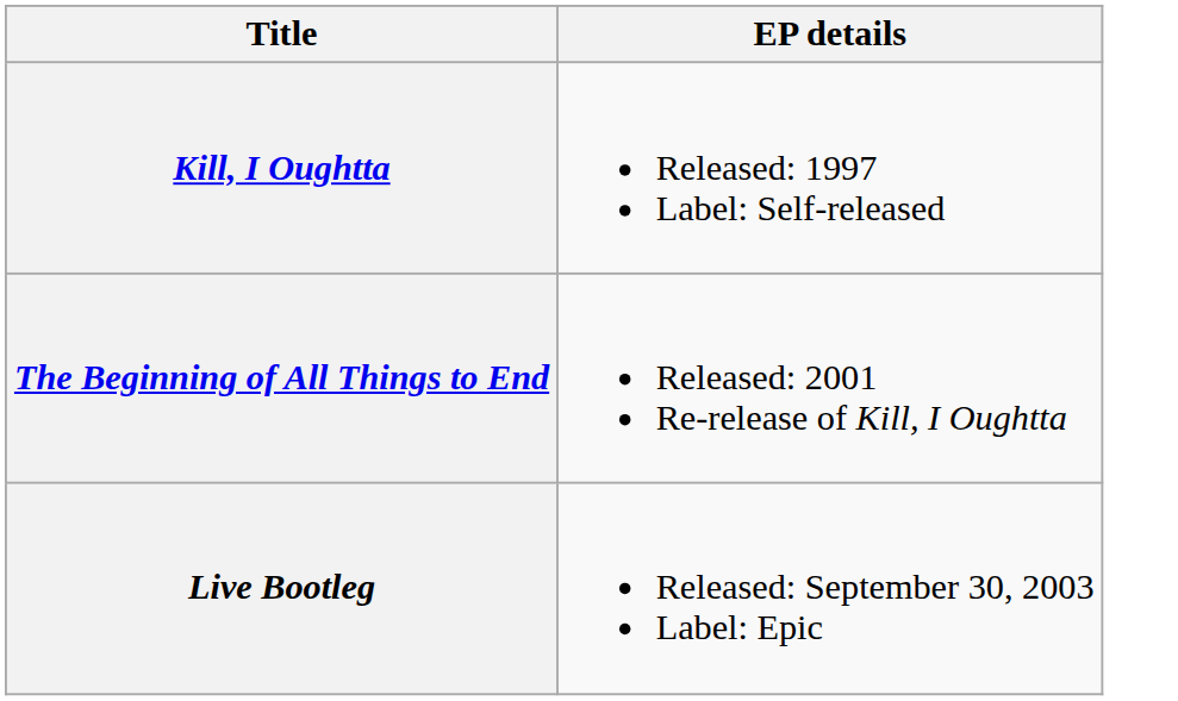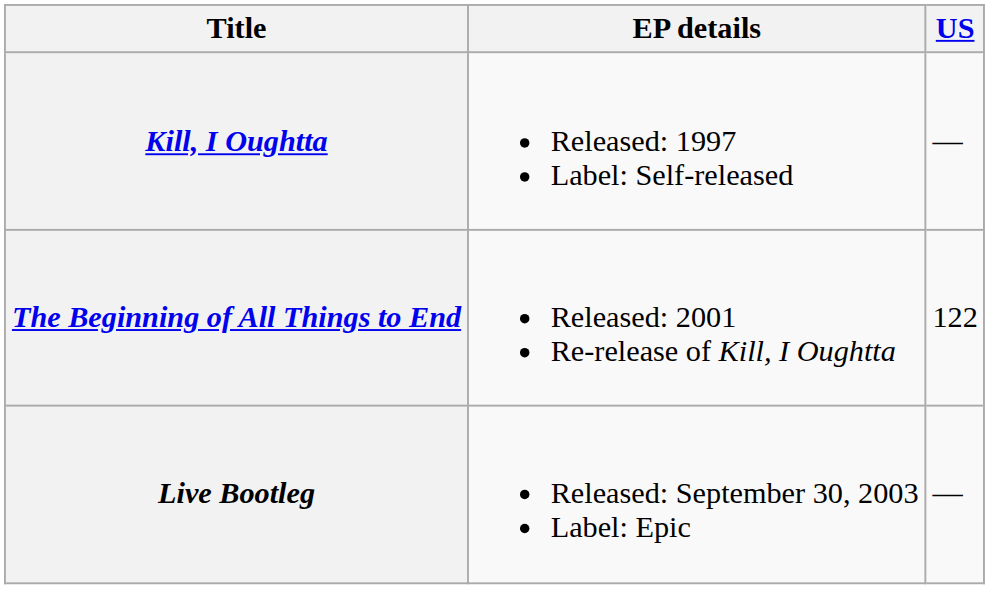 <table class="wikitable plainrowheaders">
 <tr>
 <th>Title</th>
 <th>EP details</th>
+<th><a href='#'>US</a><br></th>
 </tr>
 <tr>
 <th scope="row"><em><a href='#'>Kill, I Oughtta</a></em></th>
 <td><br><ul><li>Released: 1997</li><li>Label: Self-released</li></ul></td>
+<td>—</td>
 </tr>
 <tr>
 <th scope="row"><em><a href='#'>The Beginning of All Things to End</a></em></th>
 <td><br><ul><li>Released: 2001</li><li>Re-release of <em>Kill, I Oughtta</em></li></ul></td>
+<td>122</td>
 </tr>
 <tr>
 <th scope="row"><em>Live Bootleg</em></th>
 <td><br><ul><li>Released: September 30, 2003</li><li>Label: Epic</li></ul></td>
+<td>—</td>
 </tr>
 </table>
